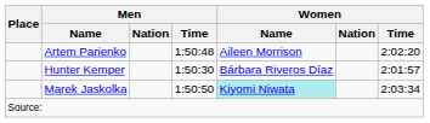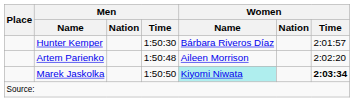 <table class="wikitable">
 <tr>
 <th rowspan="2">Place</th>
 <th colspan="3">Men</th>
 <th colspan="3">Women</th>
 </tr>
 <tr>
 <th>Name</th>
 <th>Nation</th>
 <th>Time</th>
 <th>Name</th>
 <th>Nation</th>
 <th>Time</th>
 </tr>
 <tr>
 <td align="center"></td>
+<td><a href='#'>Hunter Kemper</a></td>
+<td></td>
+<td>1:50:30</td>
+<td><a href='#'>Bárbara Riveros Díaz</a></td>
+<td></td>
+<td>2:01:57</td>
+</tr>
+<tr>
+<td align="center"></td>
 <td><a href='#'>Artem Parienko</a></td>
 <td></td>
 <td>1:50:48</td>
 <td><a href='#'>Aileen Morrison</a></td>
 <td></td>
 <td>2:02:20</td>
 </tr>
 <tr>
 <td align="center"></td>
-<td><a href='#'>Hunter Kemper</a></td>
-<td></td>
-<td>1:50:30</td>
-<td><a href='#'>Bárbara Riveros Díaz</a></td>
-<td></td>
-<td>2:01:57</td>
-</tr>
-<tr>
-<td align="center"></td>
 <td><a href='#'>Marek Jaskolka</a></td>
 <td></td>
 <td>1:50:50</td>
 <td style="background: paleturquoise;"><a href='#'>Kiyomi Niwata</a></td>
 <td></td>
-<td>2:03:34</td>
+<td><strong>2:03:34</strong></td>
 </tr>
 <tr>
 <td colspan="7"><small>Source:</small></td>
 </tr>
 </table>
